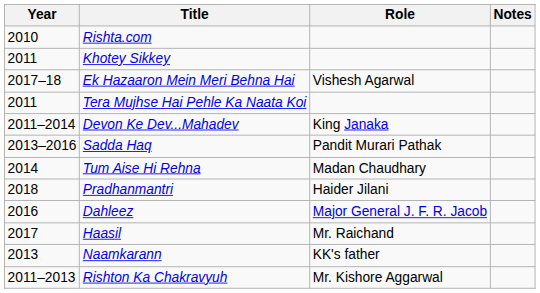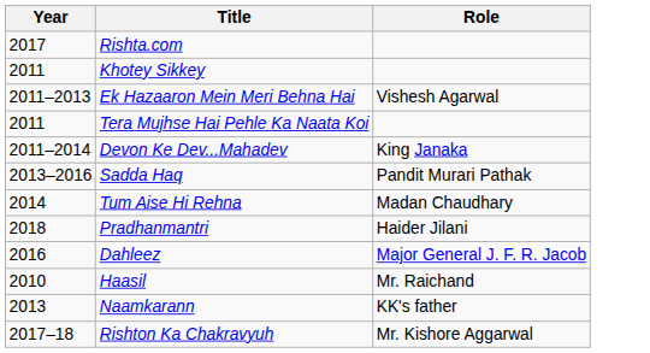 <table class="wikitable">
 <tr>
 <th>Year</th>
 <th>Title</th>
 <th>Role</th>
-<th>Notes</th>
 </tr>
 <tr>
-<td>2010</td>
+<td>2017</td>
 <td><em><a href='#'>Rishta.com</a></em></td>
-<td></td>
 <td></td>
 </tr>
 <tr>
 <td>2011</td>
 <td><em><a href='#'>Khotey Sikkey</a></em></td>
 <td></td>
-<td></td>
 </tr>
 <tr>
-<td>2017–18</td>
+<td>2011–2013</td>
 <td><em><a href='#'>Ek Hazaaron Mein Meri Behna Hai</a></em></td>
 <td>Vishesh Agarwal</td>
-<td></td>
 </tr>
 <tr>
 <td>2011</td>
 <td><em><a href='#'>Tera Mujhse Hai Pehle Ka Naata Koi</a></em></td>
-<td></td>
 <td></td>
 </tr>
 <tr>
 <td>2011–2014</td>
 <td><em><a href='#'>Devon Ke Dev...Mahadev</a></em></td>
 <td>King <a href='#'>Janaka</a></td>
-<td></td>
 </tr>
 <tr>
 <td>2013–2016</td>
 <td><em><a href='#'>Sadda Haq</a></em></td>
 <td>Pandit Murari Pathak</td>
-<td></td>
 </tr>
 <tr>
 <td>2014</td>
 <td><em><a href='#'>Tum Aise Hi Rehna</a></em></td>
 <td>Madan Chaudhary</td>
-<td></td>
 </tr>
 <tr>
 <td>2018</td>
 <td><em><a href='#'>Pradhanmantri</a></em></td>
 <td>Haider Jilani</td>
-<td></td>
 </tr>
 <tr>
 <td>2016</td>
 <td><em><a href='#'>Dahleez</a></em></td>
 <td><a href='#'>Major General J. F. R. Jacob</a></td>
-<td></td>
 </tr>
 <tr>
-<td>2017</td>
+<td>2010</td>
 <td><em><a href='#'>Haasil</a></em></td>
 <td>Mr. Raichand</td>
-<td></td>
 </tr>
 <tr>
 <td>2013</td>
 <td><em><a href='#'>Naamkarann</a></em></td>
 <td>KK's father</td>
-<td></td>
 </tr>
 <tr>
-<td>2011–2013</td>
+<td>2017–18</td>
 <td><em><a href='#'>Rishton Ka Chakravyuh</a></em></td>
 <td>Mr. Kishore Aggarwal</td>
-<td></td>
 </tr>
 </table>
